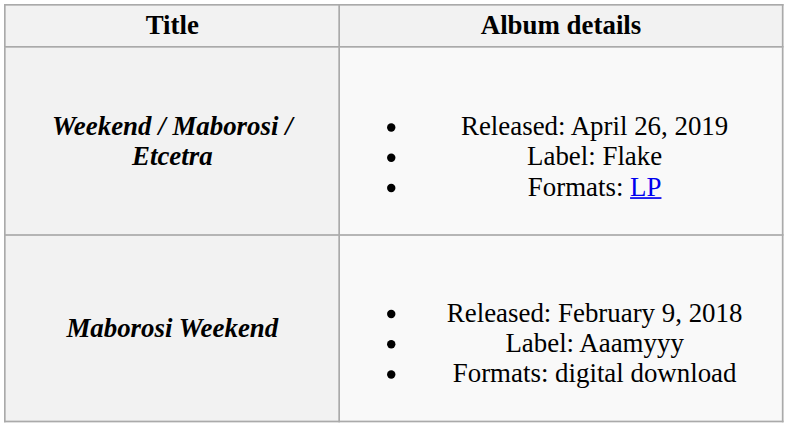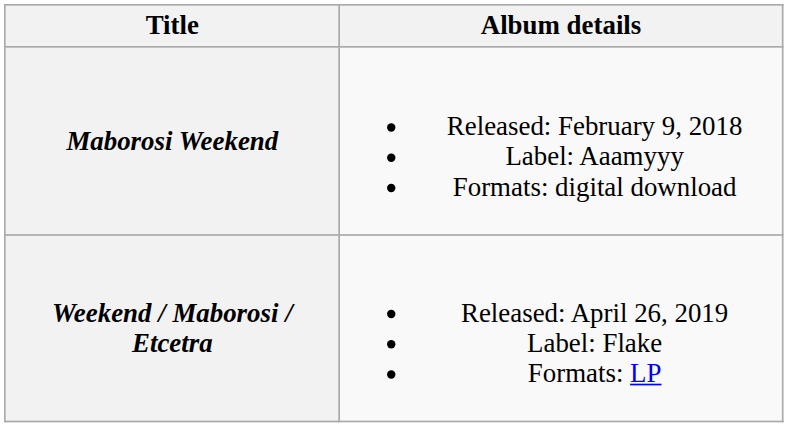 <table class="wikitable plainrowheaders" style="text-align:center;">
 <tr>
 <th style="width:12em;" rowspan="1">Title</th>
 <th style="width:16em;" rowspan="1">Album details</th>
 </tr>
 <tr>
+<th scope="row"><em>Maborosi Weekend</em></th>
+<td><br><ul><li>Released: February 9, 2018</li><li>Label: Aaamyyy</li><li>Formats: digital download</li></ul></td>
+</tr>
+<tr>
 <th scope="row"><em>Weekend / Maborosi / Etcetra</em></th>
 <td><br><ul><li>Released: April 26, 2019</li><li>Label: Flake</li><li>Formats: <a href='#'>LP</a></li></ul></td>
 </tr>
-<tr>
-<th scope="row"><em>Maborosi Weekend</em></th>
-<td><br><ul><li>Released: February 9, 2018</li><li>Label: Aaamyyy</li><li>Formats: digital download</li></ul></td>
-</tr>
 </table>
